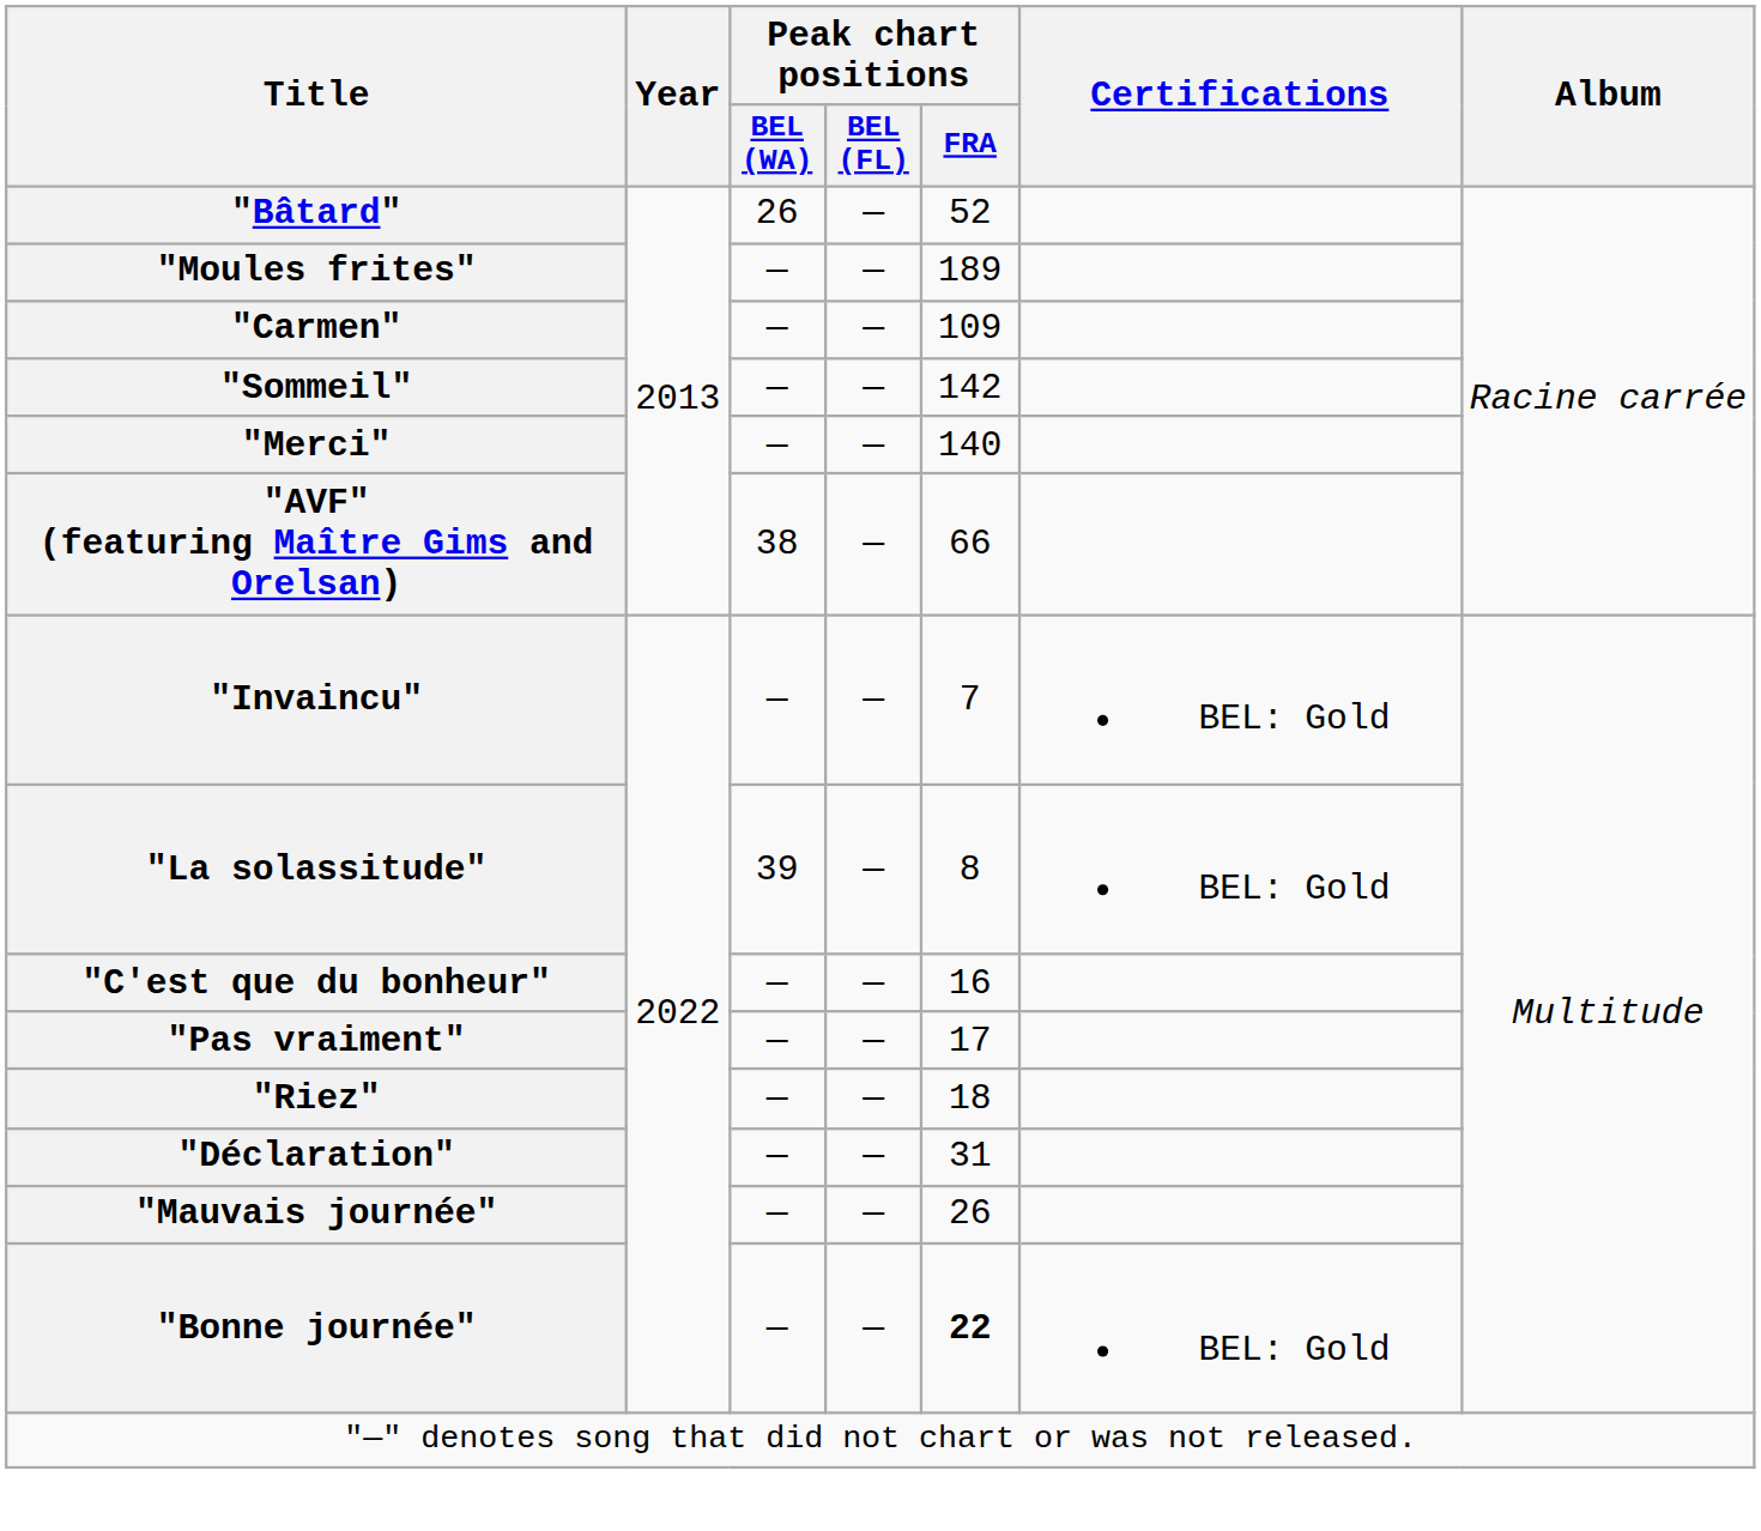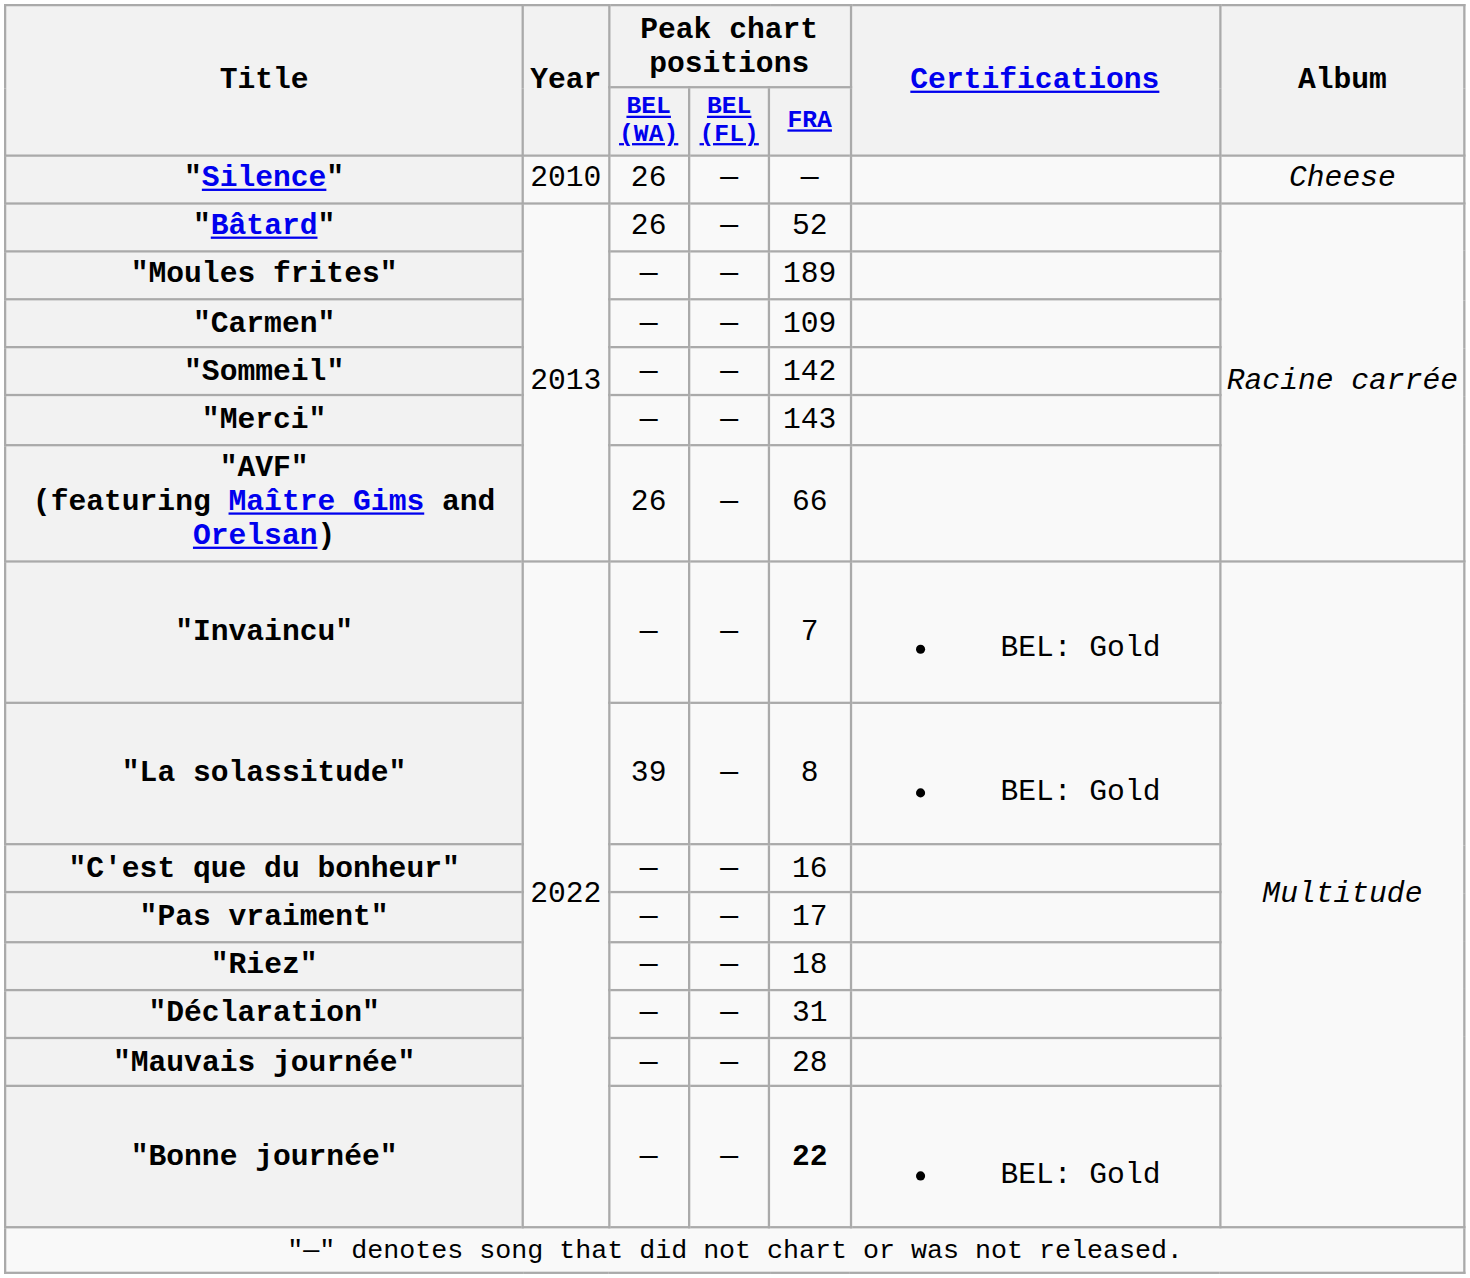 <table class="wikitable plainrowheaders" style="text-align:center;">
 <tr>
 <th scope="col" rowspan="2" style="width:17em;">Title</th>
 <th scope="col" rowspan="2">Year</th>
 <th scope="col" colspan="3">Peak chart positions</th>
 <th scope="col" rowspan="2" style="width:12em;"><a href='#'>Certifications</a></th>
 <th scope="col" rowspan="2">Album</th>
 </tr>
 <tr style="font-size:smaller;">
 <th width="30"><a href='#'>BEL<br>(WA)</a><br></th>
 <th width="30"><a href='#'>BEL<br>(FL)</a><br></th>
 <th width="30"><a href='#'>FRA</a><br></th>
+</tr>
+<tr>
+<th scope="row">"<a href='#'>Silence</a>"</th>
+<td>2010</td>
+<td>26</td>
+<td>—</td>
+<td>—</td>
+<td></td>
+<td><em>Cheese</em></td>
 </tr>
 <tr>
 <th scope="row">"<a href='#'>Bâtard</a>"</th>
 <td rowspan="6">2013</td>
 <td>26</td>
 <td>—</td>
 <td>52</td>
 <td></td>
 <td rowspan="6"><em>Racine carrée</em></td>
 </tr>
 <tr>
 <th scope="row">"Moules frites"</th>
 <td>—</td>
 <td>—</td>
 <td>189</td>
 <td></td>
 </tr>
 <tr>
 <th scope="row">"Carmen"</th>
 <td>—</td>
 <td>—</td>
 <td>109</td>
 <td></td>
 </tr>
 <tr>
 <th scope="row">"Sommeil"</th>
 <td>—</td>
 <td>—</td>
 <td>142</td>
 <td></td>
 </tr>
 <tr>
 <th scope="row">"Merci"</th>
 <td>—</td>
 <td>—</td>
-<td>140</td>
+<td>143</td>
 <td></td>
 </tr>
 <tr>
 <th scope="row">"AVF" <br><span>(featuring <a href='#'>Maître Gims</a> and <a href='#'>Orelsan</a>)</span></th>
-<td>38</td>
+<td>26</td>
 <td>—</td>
 <td>66</td>
 <td></td>
 </tr>
 <tr>
 <th scope="row">"Invaincu"</th>
 <td rowspan="8">2022</td>
 <td>—</td>
 <td>—</td>
 <td>7</td>
 <td><br><ul><li>BEL: Gold</li></ul></td>
 <td rowspan="8"><em>Multitude</em></td>
 </tr>
 <tr>
 <th scope="row">"La solassitude"</th>
 <td>39</td>
 <td>—</td>
 <td>8</td>
 <td><br><ul><li>BEL: Gold</li></ul></td>
 </tr>
 <tr>
 <th scope="row">"C'est que du bonheur"</th>
 <td>—</td>
 <td>—</td>
 <td>16</td>
 <td></td>
 </tr>
 <tr>
 <th scope="row">"Pas vraiment"</th>
 <td>—</td>
 <td>—</td>
 <td>17</td>
 <td></td>
 </tr>
 <tr>
 <th scope="row">"Riez"</th>
 <td>—</td>
 <td>—</td>
 <td>18</td>
 <td></td>
 </tr>
 <tr>
 <th scope="row">"Déclaration"</th>
 <td>—</td>
 <td>—</td>
 <td>31</td>
 <td></td>
 </tr>
 <tr>
 <th scope="row">"Mauvais journée"</th>
 <td>—</td>
 <td>—</td>
-<td>26</td>
+<td>28</td>
 <td></td>
 </tr>
 <tr>
 <th scope="row">"Bonne journée"</th>
 <td>—</td>
 <td>—</td>
 <td><strong>22</strong></td>
 <td><br><ul><li>BEL: Gold</li></ul></td>
 </tr>
 <tr>
 <td colspan="7" style="font-size:90%">"—" denotes song that did not chart or was not released.</td>
 </tr>
 </table>
